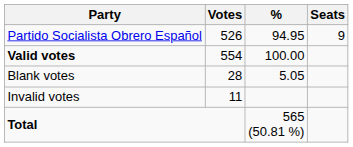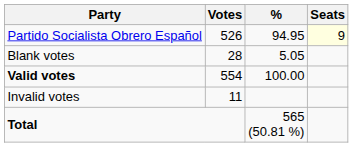 <table class="wikitable" border="1">
 <tr style="background-color:#E9E9E9">
 <th>Party</th>
 <th>Votes</th>
 <th>%</th>
 <th>Seats</th>
 </tr>
 <tr>
 <td><a href='#'>Partido Socialista Obrero Español</a></td>
 <td align="right">526</td>
 <td align="right">94.95</td>
-<td align="right">9</td>
+<td align="right" style="background: lightyellow;">9</td>
+</tr>
+<tr>
+<td>Blank votes</td>
+<td align="right">28</td>
+<td align="right">5.05</td>
+<td> </td>
 </tr>
 <tr>
 <td><strong>Valid votes</strong></td>
 <td align="right">554</td>
 <td align="right">100.00</td>
-<td> </td>
-</tr>
-<tr>
-<td>Blank votes</td>
-<td align="right">28</td>
-<td align="right">5.05</td>
 <td> </td>
 </tr>
 <tr>
 <td>Invalid votes</td>
 <td align="right">11</td>
 <td> </td>
 <td> </td>
 </tr>
 <tr>
 <td colspan="2"><strong>Total</strong></td>
 <td align="right">565<br>(50.81 %)</td>
 <td></td>
 </tr>
 </table>
